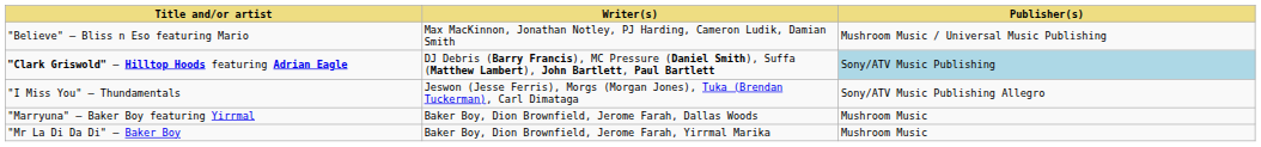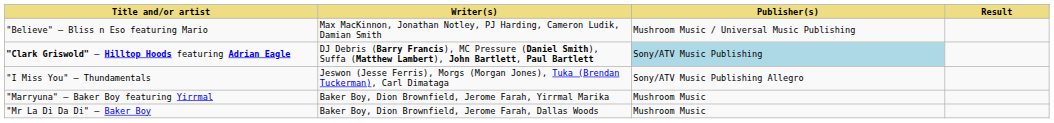 <table class="wikitable" width=100%>
 <tr>
 <th style="width:30%;background:#EEDD82;">Title and/or artist</th>
 <th style="width:30%;background:#EEDD82;">Writer(s)</th>
 <th style="width:30%;background:#EEDD82;">Publisher(s)</th>
+<th style="width:10%;background:#EEDD82;">Result</th>
 </tr>
 <tr>
 <td>"Believe" – Bliss n Eso featuring Mario</td>
 <td>Max MacKinnon, Jonathan Notley, PJ Harding, Cameron Ludik, Damian Smith</td>
 <td>Mushroom Music / Universal Music Publishing</td>
+<td></td>
 </tr>
 <tr>
 <td><strong>"Clark Griswold"</strong> – <strong><a href='#'>Hilltop Hoods</a></strong> featuring <strong><a href='#'>Adrian Eagle</a></strong></td>
 <td>DJ Debris (<strong>Barry Francis</strong>), MC Pressure (<strong>Daniel Smith</strong>), Suffa (<strong>Matthew Lambert</strong>), <strong>John Bartlett</strong>, <strong>Paul Bartlett</strong></td>
 <td style="background: lightblue;">Sony/ATV Music Publishing</td>
+<td></td>
 </tr>
 <tr>
 <td>"I Miss You" – Thundamentals</td>
 <td>Jeswon (Jesse Ferris), Morgs (Morgan Jones), <a href='#'>Tuka (Brendan Tuckerman)</a>, Carl Dimataga</td>
 <td>Sony/ATV Music Publishing Allegro</td>
+<td></td>
 </tr>
 <tr>
 <td>"Marryuna" – Baker Boy featuring <a href='#'>Yirrmal</a></td>
-<td>Baker Boy, Dion Brownfield, Jerome Farah, Dallas Woods</td>
+<td>Baker Boy, Dion Brownfield, Jerome Farah, Yirrmal Marika</td>
 <td>Mushroom Music</td>
+<td></td>
 </tr>
 <tr>
 <td>"Mr La Di Da Di" – <a href='#'>Baker Boy</a></td>
-<td>Baker Boy, Dion Brownfield, Jerome Farah, Yirrmal Marika</td>
+<td>Baker Boy, Dion Brownfield, Jerome Farah, Dallas Woods</td>
 <td>Mushroom Music</td>
+<td></td>
 </tr>
 </table>
